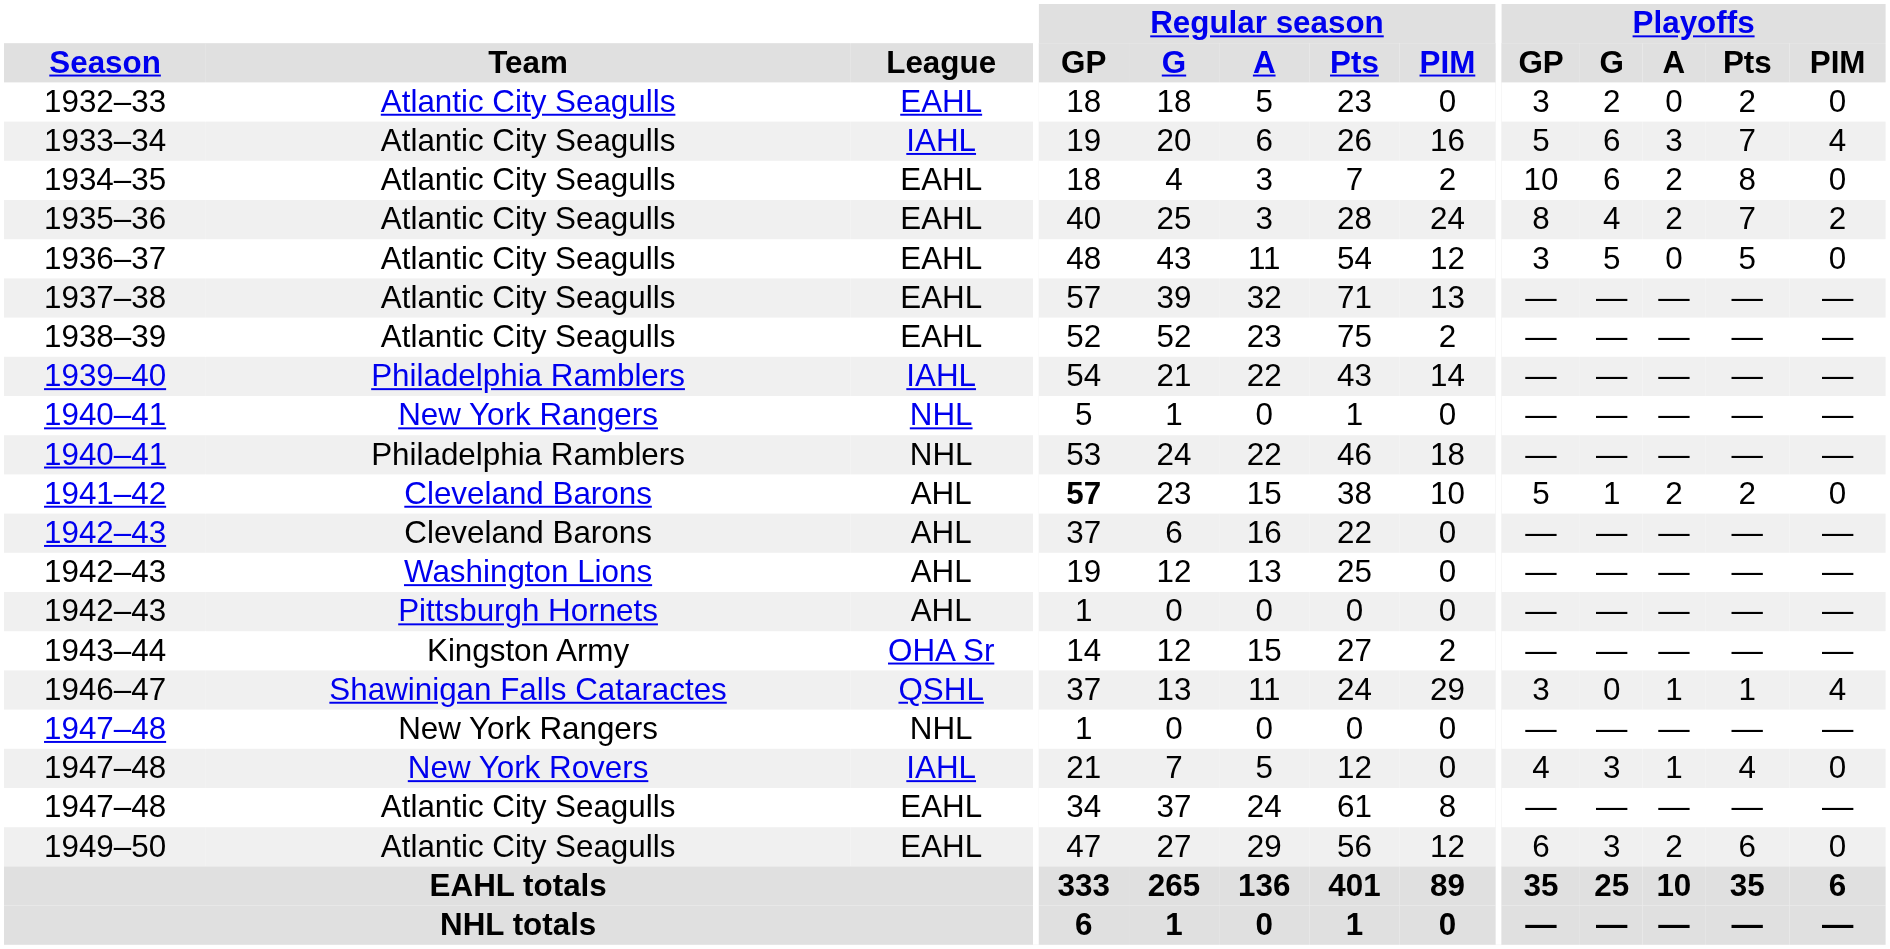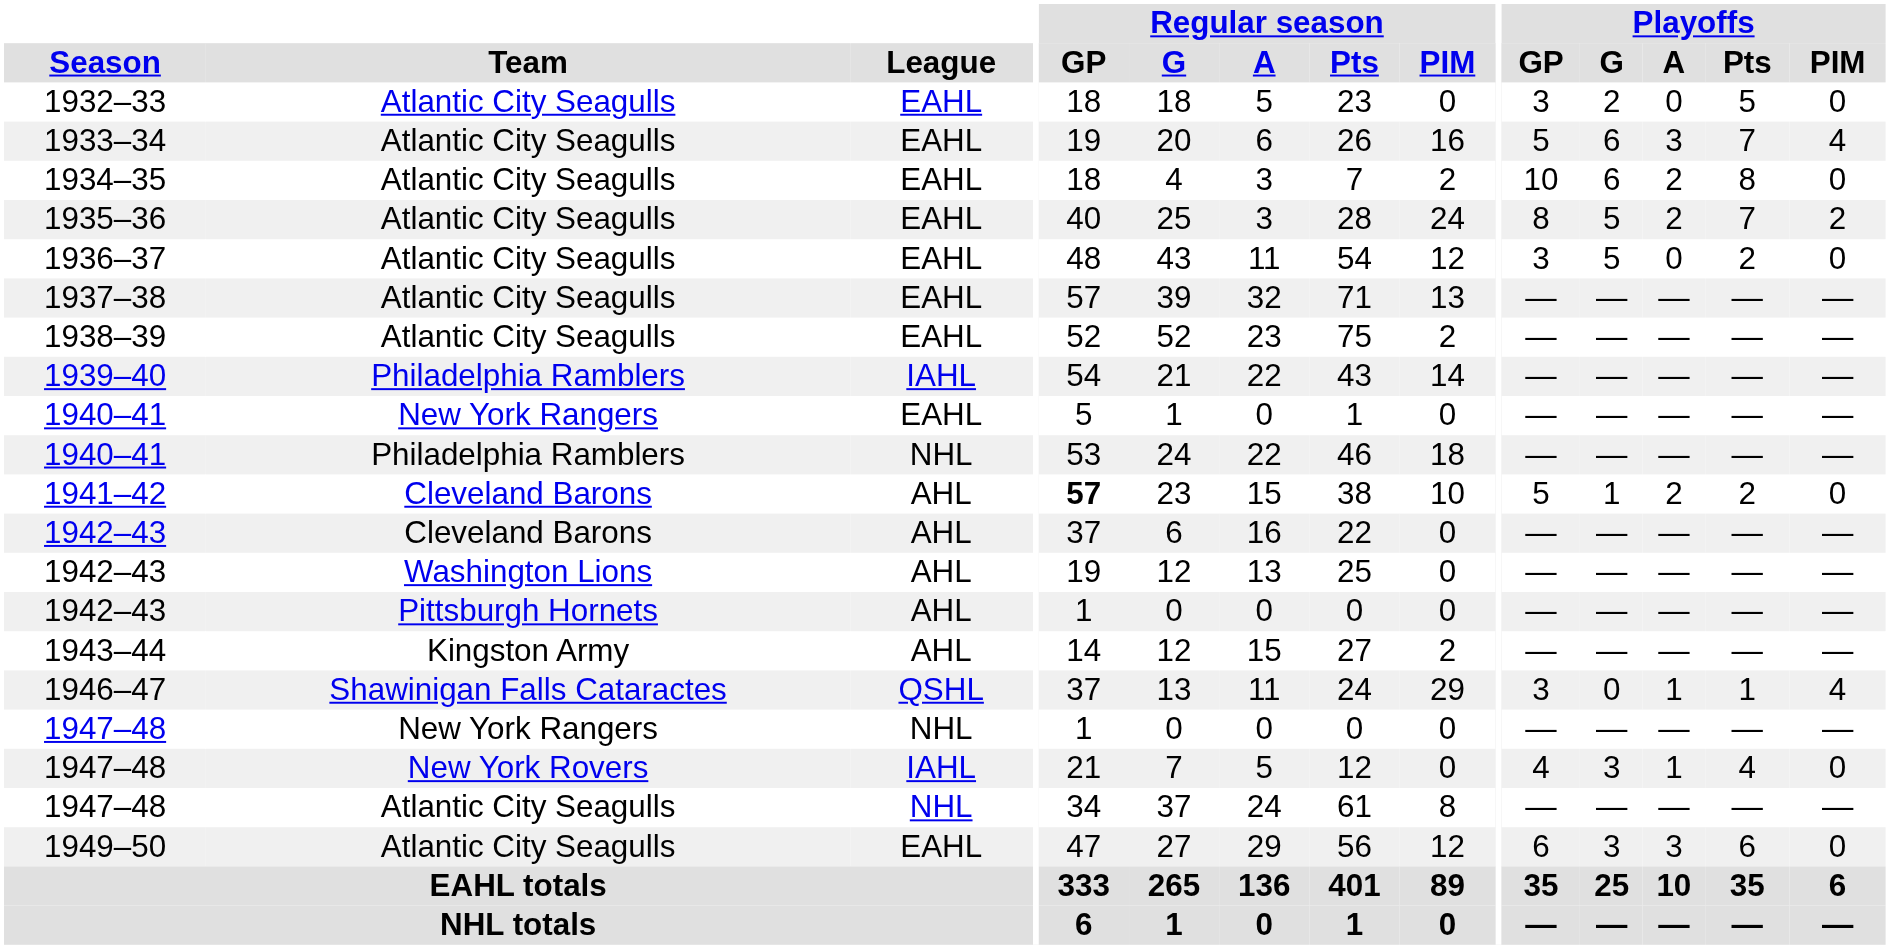 <table border="0" cellpadding="1" cellspacing="0" style="text-align:center; width:60em">
 <tr bgcolor="#e0e0e0">
 <th colspan="3" bgcolor="#ffffff"></th>
 <th rowspan="100" bgcolor="#ffffff"></th>
 <th colspan="5"><a href='#'>Regular season</a></th>
 <th rowspan="100" bgcolor="#ffffff"></th>
 <th colspan="5"><a href='#'>Playoffs</a></th>
 </tr>
 <tr bgcolor="#e0e0e0">
 <th><a href='#'>Season</a></th>
 <th>Team</th>
 <th>League</th>
 <th>GP</th>
 <th><a href='#'>G</a></th>
 <th><a href='#'>A</a></th>
 <th><a href='#'>Pts</a></th>
 <th><a href='#'>PIM</a></th>
 <th>GP</th>
 <th>G</th>
 <th>A</th>
 <th>Pts</th>
 <th>PIM</th>
 </tr>
 <tr>
 <td>1932–33</td>
 <td><a href='#'>Atlantic City Seagulls</a></td>
 <td><a href='#'>EAHL</a></td>
 <td>18</td>
 <td>18</td>
 <td>5</td>
 <td>23</td>
 <td>0</td>
 <td>3</td>
 <td>2</td>
 <td>0</td>
-<td>2</td>
+<td>5</td>
 <td>0</td>
 </tr>
 <tr bgcolor="#f0f0f0">
 <td>1933–34</td>
 <td>Atlantic City Seagulls</td>
-<td><a href='#'>IAHL</a></td>
+<td>EAHL</td>
 <td>19</td>
 <td>20</td>
 <td>6</td>
 <td>26</td>
 <td>16</td>
 <td>5</td>
 <td>6</td>
 <td>3</td>
 <td>7</td>
 <td>4</td>
 </tr>
 <tr>
 <td>1934–35</td>
 <td>Atlantic City Seagulls</td>
 <td>EAHL</td>
 <td>18</td>
 <td>4</td>
 <td>3</td>
 <td>7</td>
 <td>2</td>
 <td>10</td>
 <td>6</td>
 <td>2</td>
 <td>8</td>
 <td>0</td>
 </tr>
 <tr bgcolor="#f0f0f0">
 <td>1935–36</td>
 <td>Atlantic City Seagulls</td>
 <td>EAHL</td>
 <td>40</td>
 <td>25</td>
 <td>3</td>
 <td>28</td>
 <td>24</td>
 <td>8</td>
-<td>4</td>
+<td>5</td>
 <td>2</td>
 <td>7</td>
 <td>2</td>
 </tr>
 <tr>
 <td>1936–37</td>
 <td>Atlantic City Seagulls</td>
 <td>EAHL</td>
 <td>48</td>
 <td>43</td>
 <td>11</td>
 <td>54</td>
 <td>12</td>
 <td>3</td>
 <td>5</td>
 <td>0</td>
-<td>5</td>
+<td>2</td>
 <td>0</td>
 </tr>
 <tr bgcolor="#f0f0f0">
 <td>1937–38</td>
 <td>Atlantic City Seagulls</td>
 <td>EAHL</td>
 <td>57</td>
 <td>39</td>
 <td>32</td>
 <td>71</td>
 <td>13</td>
 <td>—</td>
 <td>—</td>
 <td>—</td>
 <td>—</td>
 <td>—</td>
 </tr>
 <tr>
 <td>1938–39</td>
 <td>Atlantic City Seagulls</td>
 <td>EAHL</td>
 <td>52</td>
 <td>52</td>
 <td>23</td>
 <td>75</td>
 <td>2</td>
 <td>—</td>
 <td>—</td>
 <td>—</td>
 <td>—</td>
 <td>—</td>
 </tr>
 <tr bgcolor="#f0f0f0">
 <td><a href='#'>1939–40</a></td>
 <td><a href='#'>Philadelphia Ramblers</a></td>
 <td><a href='#'>IAHL</a></td>
 <td>54</td>
 <td>21</td>
 <td>22</td>
 <td>43</td>
 <td>14</td>
 <td>—</td>
 <td>—</td>
 <td>—</td>
 <td>—</td>
 <td>—</td>
 </tr>
 <tr>
 <td><a href='#'>1940–41</a></td>
 <td><a href='#'>New York Rangers</a></td>
-<td><a href='#'>NHL</a></td>
+<td>EAHL</td>
 <td>5</td>
 <td>1</td>
 <td>0</td>
 <td>1</td>
 <td>0</td>
 <td>—</td>
 <td>—</td>
 <td>—</td>
 <td>—</td>
 <td>—</td>
 </tr>
 <tr bgcolor="#f0f0f0">
 <td><a href='#'>1940–41</a></td>
 <td>Philadelphia Ramblers</td>
 <td>NHL</td>
 <td>53</td>
 <td>24</td>
 <td>22</td>
 <td>46</td>
 <td>18</td>
 <td>—</td>
 <td>—</td>
 <td>—</td>
 <td>—</td>
 <td>—</td>
 </tr>
 <tr>
 <td><a href='#'>1941–42</a></td>
 <td><a href='#'>Cleveland Barons</a></td>
 <td>AHL</td>
 <td><strong>57</strong></td>
 <td>23</td>
 <td>15</td>
 <td>38</td>
 <td>10</td>
 <td>5</td>
 <td>1</td>
 <td>2</td>
 <td>2</td>
 <td>0</td>
 </tr>
 <tr bgcolor="#f0f0f0">
 <td><a href='#'>1942–43</a></td>
 <td>Cleveland Barons</td>
 <td>AHL</td>
 <td>37</td>
 <td>6</td>
 <td>16</td>
 <td>22</td>
 <td>0</td>
 <td>—</td>
 <td>—</td>
 <td>—</td>
 <td>—</td>
 <td>—</td>
 </tr>
 <tr>
 <td>1942–43</td>
 <td><a href='#'>Washington Lions</a></td>
 <td>AHL</td>
 <td>19</td>
 <td>12</td>
 <td>13</td>
 <td>25</td>
 <td>0</td>
 <td>—</td>
 <td>—</td>
 <td>—</td>
 <td>—</td>
 <td>—</td>
 </tr>
 <tr bgcolor="#f0f0f0">
 <td>1942–43</td>
 <td><a href='#'>Pittsburgh Hornets</a></td>
 <td>AHL</td>
 <td>1</td>
 <td>0</td>
 <td>0</td>
 <td>0</td>
 <td>0</td>
 <td>—</td>
 <td>—</td>
 <td>—</td>
 <td>—</td>
 <td>—</td>
 </tr>
 <tr>
 <td>1943–44</td>
 <td>Kingston Army</td>
-<td><a href='#'>OHA Sr</a></td>
+<td>AHL</td>
 <td>14</td>
 <td>12</td>
 <td>15</td>
 <td>27</td>
 <td>2</td>
 <td>—</td>
 <td>—</td>
 <td>—</td>
 <td>—</td>
 <td>—</td>
 </tr>
 <tr bgcolor="#f0f0f0">
 <td>1946–47</td>
 <td><a href='#'>Shawinigan Falls Cataractes</a></td>
 <td><a href='#'>QSHL</a></td>
 <td>37</td>
 <td>13</td>
 <td>11</td>
 <td>24</td>
 <td>29</td>
 <td>3</td>
 <td>0</td>
 <td>1</td>
 <td>1</td>
 <td>4</td>
 </tr>
 <tr>
 <td><a href='#'>1947–48</a></td>
 <td>New York Rangers</td>
 <td>NHL</td>
 <td>1</td>
 <td>0</td>
 <td>0</td>
 <td>0</td>
 <td>0</td>
 <td>—</td>
 <td>—</td>
 <td>—</td>
 <td>—</td>
 <td>—</td>
 </tr>
 <tr bgcolor="#f0f0f0">
 <td>1947–48</td>
 <td><a href='#'>New York Rovers</a></td>
 <td><a href='#'>IAHL</a></td>
 <td>21</td>
 <td>7</td>
 <td>5</td>
 <td>12</td>
 <td>0</td>
 <td>4</td>
 <td>3</td>
 <td>1</td>
 <td>4</td>
 <td>0</td>
 </tr>
 <tr>
 <td>1947–48</td>
 <td>Atlantic City Seagulls</td>
-<td>EAHL</td>
+<td><a href='#'>NHL</a></td>
 <td>34</td>
 <td>37</td>
 <td>24</td>
 <td>61</td>
 <td>8</td>
 <td>—</td>
 <td>—</td>
 <td>—</td>
 <td>—</td>
 <td>—</td>
 </tr>
 <tr bgcolor="#f0f0f0">
 <td>1949–50</td>
 <td>Atlantic City Seagulls</td>
 <td>EAHL</td>
 <td>47</td>
 <td>27</td>
 <td>29</td>
 <td>56</td>
 <td>12</td>
 <td>6</td>
 <td>3</td>
-<td>2</td>
+<td>3</td>
 <td>6</td>
 <td>0</td>
 </tr>
 <tr bgcolor="#e0e0e0">
 <th colspan="3">EAHL totals</th>
 <th>333</th>
 <th>265</th>
 <th>136</th>
 <th>401</th>
 <th>89</th>
 <th>35</th>
 <th>25</th>
 <th>10</th>
 <th>35</th>
 <th>6</th>
 </tr>
 <tr bgcolor="#e0e0e0">
 <th colspan="3">NHL totals</th>
 <th>6</th>
 <th>1</th>
 <th>0</th>
 <th>1</th>
 <th>0</th>
 <th>—</th>
 <th>—</th>
 <th>—</th>
 <th>—</th>
 <th>—</th>
 </tr>
 </table>
